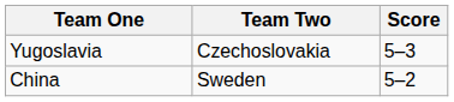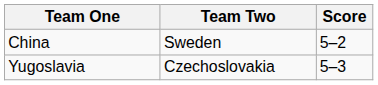 <table class="wikitable">
 <tr>
 <th width=150>Team One</th>
 <th width=150>Team Two</th>
 <th width=50>Score</th>
 </tr>
 <tr>
+<td>China</td>
+<td>Sweden</td>
+<td>5–2</td>
+</tr>
+<tr>
 <td>Yugoslavia</td>
 <td>Czechoslovakia</td>
 <td>5–3</td>
 </tr>
-<tr>
-<td>China</td>
-<td>Sweden</td>
-<td>5–2</td>
-</tr>
 </table>
